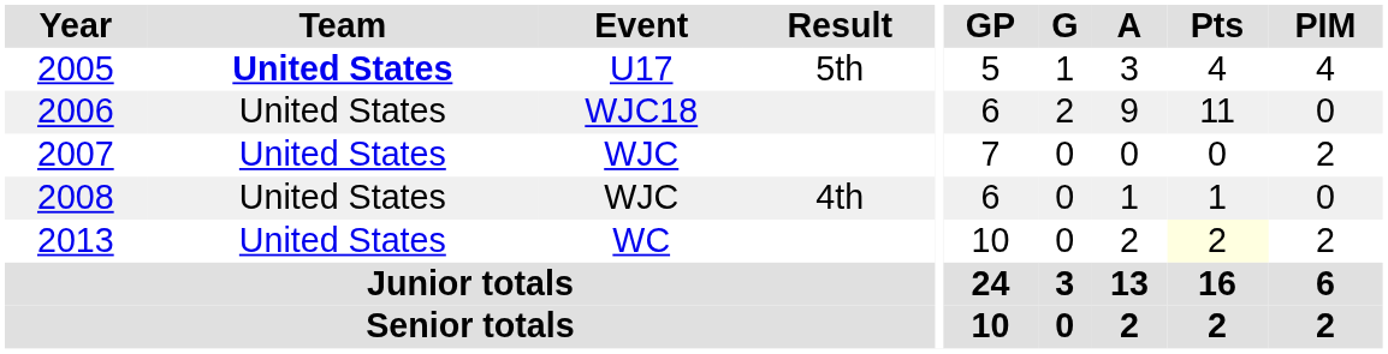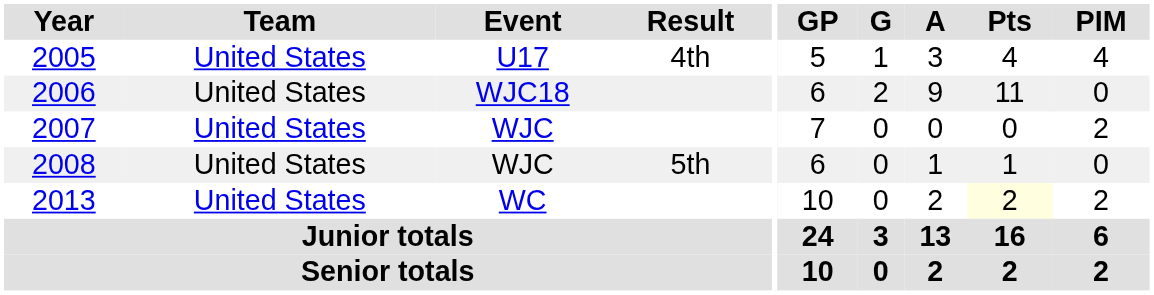 <table border="0" cellpadding="1" cellspacing="0" ID="Table3" style="text-align:center; width:40em">
 <tr ALIGN="center" bgcolor="#e0e0e0">
 <th>Year</th>
 <th>Team</th>
 <th>Event</th>
 <th>Result</th>
 <th rowspan="99" bgcolor="#ffffff"></th>
 <th>GP</th>
 <th>G</th>
 <th>A</th>
 <th>Pts</th>
 <th>PIM</th>
 </tr>
 <tr>
 <td><a href='#'>2005</a></td>
-<td><strong><a href='#'>United States</a></strong></td>
+<td><a href='#'>United States</a></td>
 <td><a href='#'>U17</a></td>
-<td>5th</td>
+<td>4th</td>
 <td>5</td>
 <td>1</td>
 <td>3</td>
 <td>4</td>
 <td>4</td>
 </tr>
 <tr bgcolor="#f0f0f0">
 <td><a href='#'>2006</a></td>
 <td>United States</td>
 <td><a href='#'>WJC18</a></td>
 <td></td>
 <td>6</td>
 <td>2</td>
 <td>9</td>
 <td>11</td>
 <td>0</td>
 </tr>
 <tr>
 <td><a href='#'>2007</a></td>
 <td><a href='#'>United States</a></td>
 <td><a href='#'>WJC</a></td>
 <td></td>
 <td>7</td>
 <td>0</td>
 <td>0</td>
 <td>0</td>
 <td>2</td>
 </tr>
 <tr bgcolor="#f0f0f0">
 <td><a href='#'>2008</a></td>
 <td>United States</td>
 <td>WJC</td>
-<td>4th</td>
+<td>5th</td>
 <td>6</td>
 <td>0</td>
 <td>1</td>
 <td>1</td>
 <td>0</td>
 </tr>
 <tr>
 <td><a href='#'>2013</a></td>
 <td><a href='#'>United States</a></td>
 <td><a href='#'>WC</a></td>
 <td></td>
 <td>10</td>
 <td>0</td>
 <td>2</td>
 <td style="background: lightyellow;">2</td>
 <td>2</td>
 </tr>
 <tr bgcolor="#e0e0e0">
 <th colspan="4">Junior totals</th>
 <th>24</th>
 <th>3</th>
 <th>13</th>
 <th>16</th>
 <th>6</th>
 </tr>
 <tr bgcolor="#e0e0e0">
 <th colspan="4">Senior totals</th>
 <th>10</th>
 <th>0</th>
 <th>2</th>
 <th>2</th>
 <th>2</th>
 </tr>
 </table>
